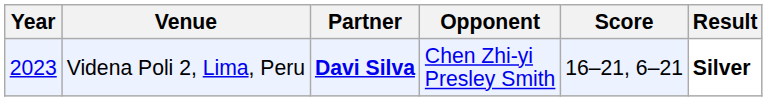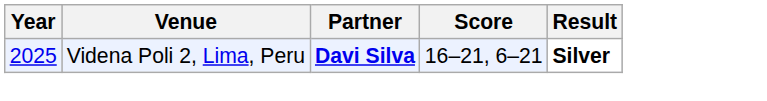 <table class="sortable wikitable" style="font-size: 90%;">
 <tr>
 <th>Year</th>
 <th>Venue</th>
 <th>Partner</th>
-<th>Opponent</th>
 <th>Score</th>
 <th>Result</th>
 </tr>
 <tr style="background:#ECF2FF">
-<td align="center"><a href='#'>2023</a></td>
+<td align="center"><a href='#'>2025</a></td>
 <td align="left">Videna Poli 2, <a href='#'>Lima</a>, Peru</td>
 <td align="left"><strong> <a href='#'>Davi Silva</a></strong></td>
-<td align="left"> <a href='#'>Chen Zhi-yi</a><br> <a href='#'>Presley Smith</a></td>
 <td align="left">16–21, 6–21</td>
 <td style="text-align:left; background:white"> <strong>Silver</strong></td>
 </tr>
 </table>
